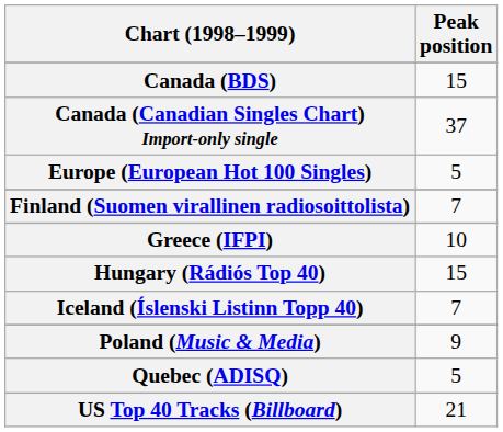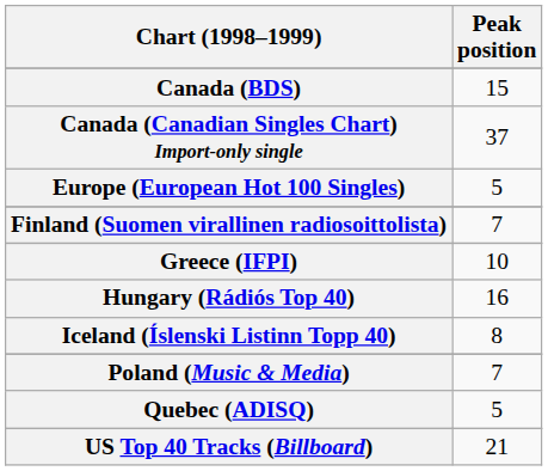 <table class="wikitable sortable plainrowheaders" style="text-align:center">
 <tr>
 <th scope="col">Chart (1998–1999)</th>
 <th scope="col">Peak<br>position</th>
 </tr>
 <tr>
 </tr>
 <tr>
 </tr>
 <tr>
 </tr>
 <tr>
 </tr>
 <tr>
 </tr>
 <tr>
 </tr>
 <tr>
 <th scope="row">Canada  (<a href='#'>BDS</a>)</th>
 <td>15</td>
 </tr>
 <tr>
 <th scope="row">Canada (<a href='#'>Canadian Singles Chart</a>)<br><small><em>Import-only single</em></small></th>
 <td>37</td>
 </tr>
 <tr>
 <th scope="row">Europe (<a href='#'>European Hot 100 Singles</a>)</th>
 <td>5</td>
 </tr>
 <tr>
 </tr>
 <tr>
 <th scope="row">Finland (<a href='#'>Suomen virallinen radiosoittolista</a>)</th>
 <td>7</td>
 </tr>
 <tr>
 </tr>
 <tr>
 <th scope="row">Greece (<a href='#'>IFPI</a>)</th>
 <td>10</td>
 </tr>
 <tr>
 <th scope="row">Hungary (<a href='#'>Rádiós Top 40</a>)</th>
-<td>15</td>
+<td>16</td>
 </tr>
 <tr>
 <th scope="row">Iceland (<a href='#'>Íslenski Listinn Topp 40</a>)</th>
-<td>7</td>
+<td>8</td>
 </tr>
 <tr>
 </tr>
 <tr>
 </tr>
 <tr>
 </tr>
 <tr>
 </tr>
 <tr>
 </tr>
 <tr>
 <th scope="row">Poland (<em><a href='#'>Music & Media</a></em>)</th>
-<td>9</td>
+<td>7</td>
 </tr>
 <tr>
 <th scope="row">Quebec (<a href='#'>ADISQ</a>)</th>
 <td>5</td>
 </tr>
 <tr>
 </tr>
 <tr>
 </tr>
 <tr>
 </tr>
 <tr>
 </tr>
 <tr>
 </tr>
 <tr>
 </tr>
 <tr>
 </tr>
 <tr>
 </tr>
 <tr>
 </tr>
 <tr>
 <th scope="row">US <a href='#'>Top 40 Tracks</a> (<em><a href='#'>Billboard</a></em>)</th>
 <td>21</td>
 </tr>
 </table>
